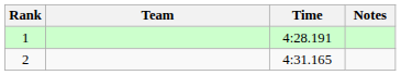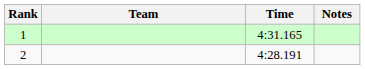 <table class=wikitable style="text-align:center">
 <tr>
 <th width=40>Rank</th>
 <th width=250>Team</th>
 <th width=80>Time</th>
 <th width=50>Notes</th>
 </tr>
 <tr bgcolor="ccffcc">
 <td>1</td>
 <td align=left></td>
-<td>4:28.191</td>
+<td>4:31.165</td>
 <td></td>
 </tr>
 <tr>
 <td>2</td>
 <td align=left></td>
-<td>4:31.165</td>
+<td>4:28.191</td>
 <td></td>
 </tr>
 </table>
